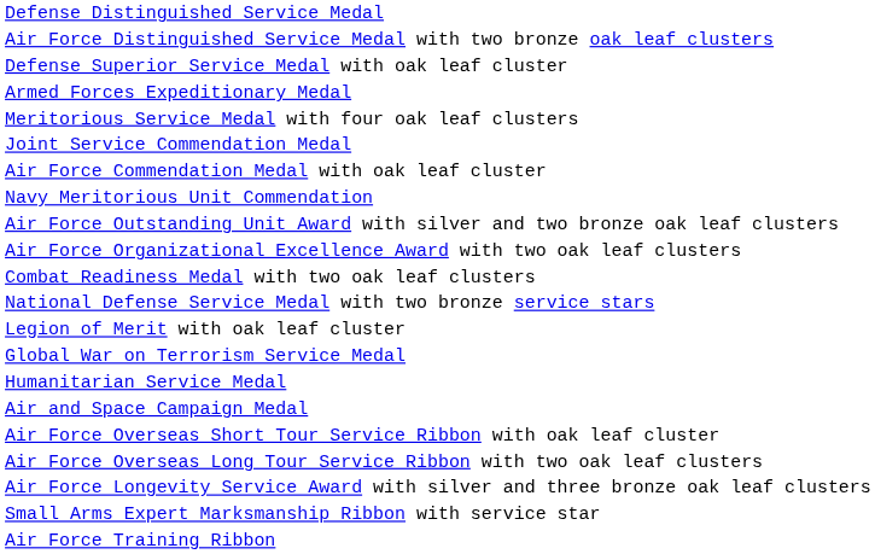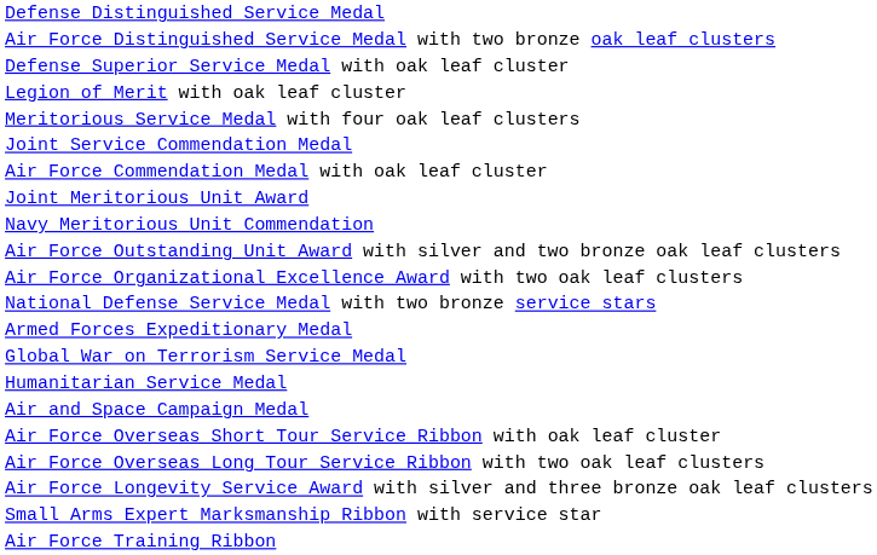 <table>
 <tr>
 <td></td>
 <td><a href='#'>Defense Distinguished Service Medal</a></td>
 </tr>
 <tr>
 <td><span></span><span></span></td>
 <td><a href='#'>Air Force Distinguished Service Medal</a> with two bronze <a href='#'>oak leaf clusters</a></td>
 </tr>
 <tr>
 <td></td>
 <td><a href='#'>Defense Superior Service Medal</a> with oak leaf cluster</td>
 </tr>
 <tr>
 <td></td>
-<td><a href='#'>Armed Forces Expeditionary Medal</a></td>
+<td><a href='#'>Legion of Merit</a> with oak leaf cluster</td>
 </tr>
 <tr>
 <td><span></span><span></span><span></span><span></span></td>
 <td><a href='#'>Meritorious Service Medal</a> with four oak leaf clusters</td>
 </tr>
 <tr>
 <td></td>
 <td><a href='#'>Joint Service Commendation Medal</a></td>
 </tr>
 <tr>
 <td></td>
 <td><a href='#'>Air Force Commendation Medal</a> with oak leaf cluster</td>
 </tr>
 <tr>
 <td></td>
+<td><a href='#'>Joint Meritorious Unit Award</a></td>
+</tr>
+<tr>
+<td></td>
 <td><a href='#'>Navy Meritorious Unit Commendation</a></td>
 </tr>
 <tr>
 <td><span></span><span></span><span></span></td>
 <td><a href='#'>Air Force Outstanding Unit Award</a> with silver and two bronze oak leaf clusters</td>
 </tr>
 <tr>
 <td><span></span><span></span></td>
 <td><a href='#'>Air Force Organizational Excellence Award</a> with two oak leaf clusters</td>
 </tr>
 <tr>
-<td><span></span><span></span></td>
-<td><a href='#'>Combat Readiness Medal</a> with two oak leaf clusters</td>
-</tr>
-<tr>
 <td></td>
 <td><a href='#'>National Defense Service Medal</a> with two bronze <a href='#'>service stars</a></td>
 </tr>
 <tr>
 <td></td>
-<td><a href='#'>Legion of Merit</a> with oak leaf cluster</td>
+<td><a href='#'>Armed Forces Expeditionary Medal</a></td>
 </tr>
 <tr>
 <td></td>
 <td><a href='#'>Global War on Terrorism Service Medal</a></td>
 </tr>
 <tr>
 <td></td>
 <td><a href='#'>Humanitarian Service Medal</a></td>
 </tr>
 <tr>
 <td></td>
 <td><a href='#'>Air and Space Campaign Medal</a></td>
 </tr>
 <tr>
 <td></td>
 <td><a href='#'>Air Force Overseas Short Tour Service Ribbon</a> with oak leaf cluster</td>
 </tr>
 <tr>
 <td><span></span><span></span></td>
 <td><a href='#'>Air Force Overseas Long Tour Service Ribbon</a> with two oak leaf clusters</td>
 </tr>
 <tr>
 <td><span></span><span></span><span></span><span></span></td>
 <td><a href='#'>Air Force Longevity Service Award</a> with silver and three bronze oak leaf clusters</td>
 </tr>
 <tr>
 <td></td>
 <td><a href='#'>Small Arms Expert Marksmanship Ribbon</a> with service star</td>
 </tr>
 <tr>
 <td></td>
 <td><a href='#'>Air Force Training Ribbon</a></td>
 </tr>
 </table>
